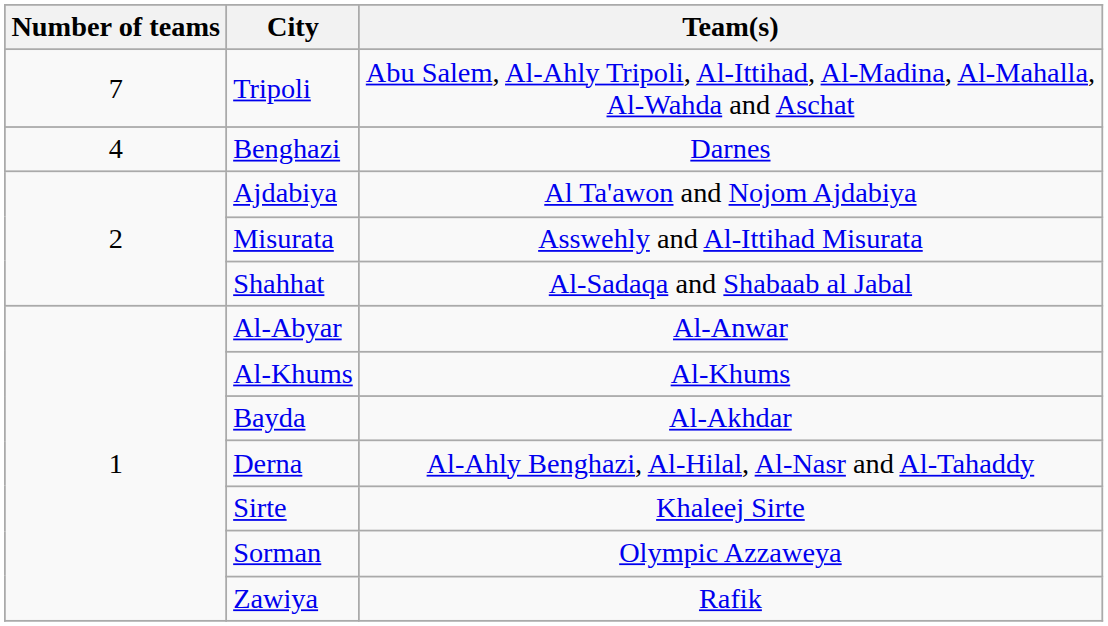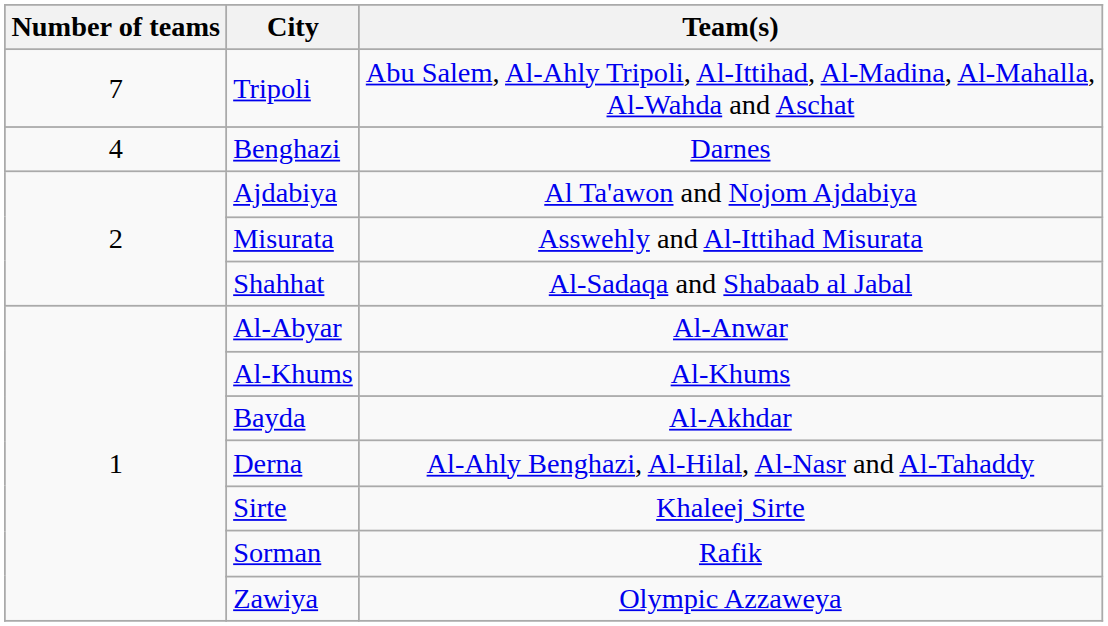 <table class="wikitable" style="text-align:center">
 <tr>
 <th>Number of teams</th>
 <th>City</th>
 <th>Team(s)</th>
 </tr>
 <tr>
 <td>7</td>
 <td align="left"><a href='#'>Tripoli</a></td>
 <td><a href='#'>Abu Salem</a>, <a href='#'>Al-Ahly Tripoli</a>, <a href='#'>Al-Ittihad</a>, <a href='#'>Al-Madina</a>, <a href='#'>Al-Mahalla</a>,<br><a href='#'>Al-Wahda</a> and <a href='#'>Aschat</a></td>
 </tr>
 <tr>
 <td>4</td>
 <td align="left"><a href='#'>Benghazi</a></td>
 <td><a href='#'>Darnes</a></td>
 </tr>
 <tr>
 <td rowspan="3">2</td>
 <td align="left"><a href='#'>Ajdabiya</a></td>
 <td><a href='#'>Al Ta'awon</a> and  <a href='#'>Nojom Ajdabiya</a></td>
 </tr>
 <tr>
 <td align="left"><a href='#'>Misurata</a></td>
 <td><a href='#'>Asswehly</a> and  <a href='#'>Al-Ittihad Misurata</a></td>
 </tr>
 <tr>
 <td align="left"><a href='#'>Shahhat</a></td>
 <td><a href='#'>Al-Sadaqa</a> and  <a href='#'>Shabaab al Jabal</a></td>
 </tr>
 <tr>
 <td rowspan="7">1</td>
 <td align="left"><a href='#'>Al-Abyar</a></td>
 <td><a href='#'>Al-Anwar</a></td>
 </tr>
 <tr>
 <td align="left"><a href='#'>Al-Khums</a></td>
 <td><a href='#'>Al-Khums</a></td>
 </tr>
 <tr>
 <td align="left"><a href='#'>Bayda</a></td>
 <td><a href='#'>Al-Akhdar</a></td>
 </tr>
 <tr>
 <td align="left"><a href='#'>Derna</a></td>
 <td><a href='#'>Al-Ahly Benghazi</a>, <a href='#'>Al-Hilal</a>, <a href='#'>Al-Nasr</a> and <a href='#'>Al-Tahaddy</a></td>
 </tr>
 <tr>
 <td align="left"><a href='#'>Sirte</a></td>
 <td><a href='#'>Khaleej Sirte</a></td>
 </tr>
 <tr>
 <td align="left"><a href='#'>Sorman</a></td>
-<td><a href='#'>Olympic Azzaweya</a></td>
+<td><a href='#'>Rafik</a></td>
 </tr>
 <tr>
 <td align="left"><a href='#'>Zawiya</a></td>
-<td><a href='#'>Rafik</a></td>
+<td><a href='#'>Olympic Azzaweya</a></td>
 </tr>
 </table>
